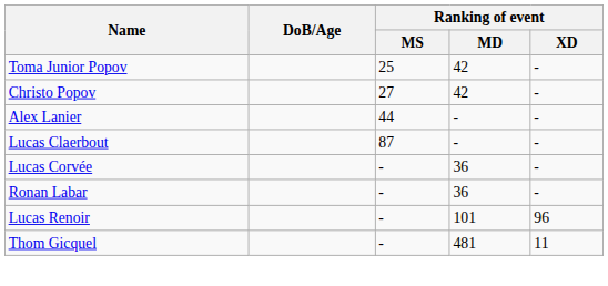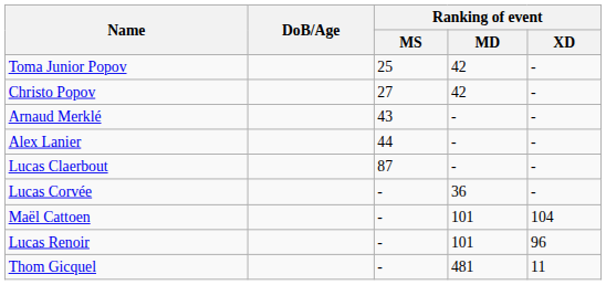 <table class="wikitable" style="width:600px; font-size:95%;">
 <tr>
 <th rowspan="2" align="left">Name</th>
 <th rowspan="2" align="left">DoB/Age</th>
 <th colspan="3" align="center">Ranking of event</th>
 </tr>
 <tr>
 <th align="center">MS</th>
 <th>MD</th>
 <th align="center">XD</th>
 </tr>
 <tr>
 <td><a href='#'>Toma Junior Popov</a></td>
 <td></td>
 <td>25</td>
 <td>42</td>
 <td>-</td>
 </tr>
 <tr>
 <td><a href='#'>Christo Popov</a></td>
 <td></td>
 <td>27</td>
 <td>42</td>
 <td>-</td>
 </tr>
 <tr>
+<td><a href='#'>Arnaud Merklé</a></td>
+<td></td>
+<td>43</td>
+<td>-</td>
+<td>-</td>
+</tr>
+<tr>
 <td><a href='#'>Alex Lanier</a></td>
 <td></td>
 <td>44</td>
 <td>-</td>
 <td>-</td>
 </tr>
 <tr>
 <td><a href='#'>Lucas Claerbout</a></td>
 <td></td>
 <td>87</td>
 <td>-</td>
 <td>-</td>
 </tr>
 <tr>
 <td><a href='#'>Lucas Corvée</a></td>
 <td></td>
 <td>-</td>
 <td>36</td>
 <td>-</td>
 </tr>
 <tr>
-<td><a href='#'>Ronan Labar</a></td>
+<td><a href='#'>Maël Cattoen</a></td>
 <td></td>
 <td>-</td>
-<td>36</td>
-<td>-</td>
+<td>101</td>
+<td>104</td>
 </tr>
 <tr>
 <td><a href='#'>Lucas Renoir</a></td>
 <td></td>
 <td>-</td>
 <td>101</td>
 <td>96</td>
 </tr>
 <tr>
 <td><a href='#'>Thom Gicquel</a></td>
 <td></td>
 <td>-</td>
 <td>481</td>
 <td>11</td>
 </tr>
 </table>
